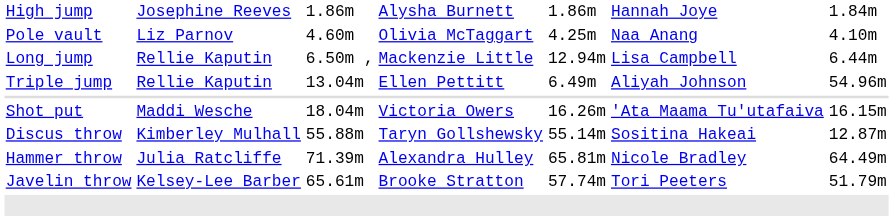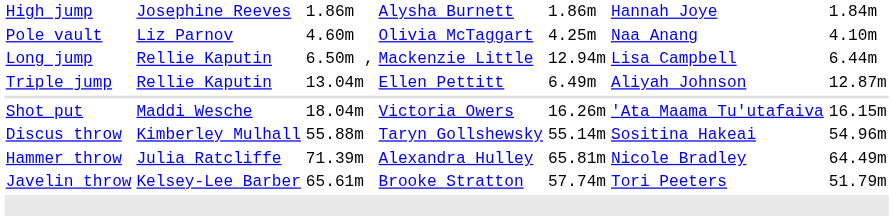 <table>
 <tr>
 <td><a href='#'>High jump</a></td>
 <td align=left><a href='#'>Josephine Reeves</a> <br> </td>
 <td>1.86m </td>
 <td align=left><a href='#'>Alysha Burnett</a> <br> </td>
 <td>1.86m </td>
 <td align=left><a href='#'>Hannah Joye</a> <br> </td>
 <td>1.84m</td>
 </tr>
 <tr>
 <td><a href='#'>Pole vault</a></td>
 <td align=left><a href='#'>Liz Parnov</a> <br> </td>
 <td>4.60m</td>
 <td align=left><a href='#'>Olivia McTaggart</a> <br> </td>
 <td>4.25m</td>
 <td align=left><a href='#'>Naa Anang</a> <br> </td>
 <td>4.10m</td>
 </tr>
 <tr>
 <td><a href='#'>Long jump</a></td>
 <td align=left><a href='#'>Rellie Kaputin</a> <br> </td>
 <td>6.50m , </td>
 <td align=left><a href='#'>Mackenzie Little</a> <br> </td>
 <td>12.94m</td>
 <td align=left><a href='#'>Lisa Campbell</a> <br> </td>
 <td>6.44m</td>
 </tr>
 <tr>
 <td><a href='#'>Triple jump</a></td>
 <td align=left><a href='#'>Rellie Kaputin</a> <br> </td>
 <td>13.04m</td>
 <td align=left><a href='#'>Ellen Pettitt</a> <br> </td>
 <td>6.49m</td>
 <td align=left><a href='#'>Aliyah Johnson</a> <br> </td>
-<td>54.96m</td>
+<td>12.87m</td>
 </tr>
 <tr bgcolor=#DDDDDD>
 <td colspan=8></td>
 </tr>
 <tr>
 <td><a href='#'>Shot put</a></td>
 <td align=left><a href='#'>Maddi Wesche</a> <br> </td>
 <td>18.04m </td>
 <td align=left><a href='#'>Victoria Owers</a> <br> </td>
 <td>16.26m</td>
 <td align=left><a href='#'>'Ata Maama Tu'utafaiva</a> <br> </td>
 <td>16.15m</td>
 </tr>
 <tr>
 <td><a href='#'>Discus throw</a></td>
 <td align=left><a href='#'>Kimberley Mulhall</a> <br> </td>
 <td>55.88m</td>
 <td align=left><a href='#'>Taryn Gollshewsky</a> <br> </td>
 <td>55.14m</td>
 <td align=left><a href='#'>Sositina Hakeai</a> <br> </td>
-<td>12.87m</td>
+<td>54.96m</td>
 </tr>
 <tr>
 <td><a href='#'>Hammer throw</a></td>
 <td align=left><a href='#'>Julia Ratcliffe</a> <br> </td>
 <td>71.39m </td>
 <td align=left><a href='#'>Alexandra Hulley</a> <br> </td>
 <td>65.81m</td>
 <td align=left><a href='#'>Nicole Bradley</a> <br> </td>
 <td>64.49m</td>
 </tr>
 <tr>
 <td><a href='#'>Javelin throw</a></td>
 <td align=left><a href='#'>Kelsey-Lee Barber</a> <br> </td>
 <td>65.61m </td>
 <td align=left><a href='#'>Brooke Stratton</a> <br> </td>
 <td>57.74m</td>
 <td align=left><a href='#'>Tori Peeters</a> <br> </td>
 <td>51.79m</td>
 </tr>
 <tr style="background:#e8e8e8;">
 <td colspan=7><br></td>
 </tr>
 </table>
